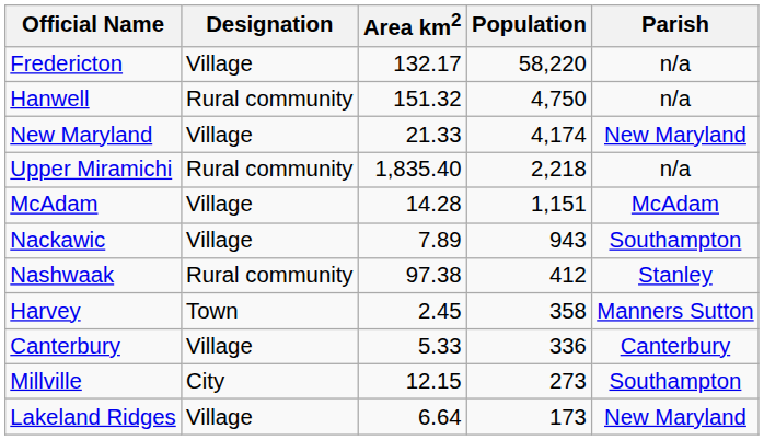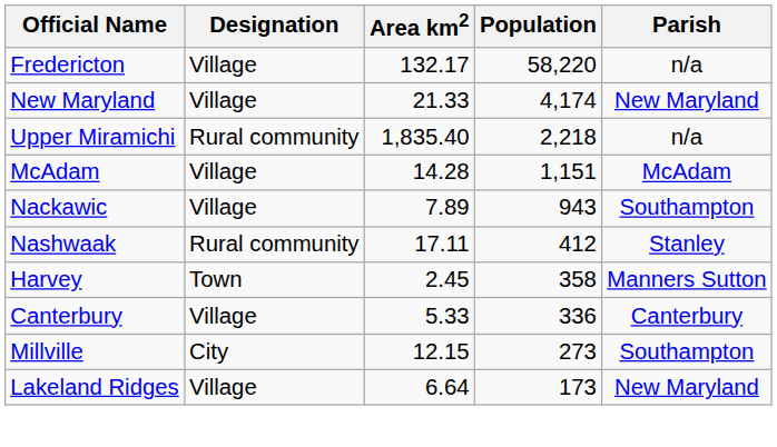 <table class="wikitable">
 <tr>
 <th>Official Name</th>
 <th>Designation</th>
 <th>Area km<sup>2</sup></th>
 <th>Population</th>
 <th>Parish</th>
 </tr>
 <tr>
 <td><a href='#'>Fredericton</a></td>
 <td>Village</td>
 <td align="right">132.17</td>
 <td align="right">58,220</td>
-<td align="center">n/a</td>
-</tr>
-<tr>
-<td><a href='#'>Hanwell</a></td>
-<td>Rural community</td>
-<td align="right">151.32</td>
-<td align="right">4,750</td>
 <td align="center">n/a</td>
 </tr>
 <tr>
 <td><a href='#'>New Maryland</a></td>
 <td>Village</td>
 <td align="right">21.33</td>
 <td align="right">4,174</td>
 <td align="center"><a href='#'>New Maryland</a></td>
 </tr>
 <tr>
 <td><a href='#'>Upper Miramichi</a></td>
 <td>Rural community</td>
 <td align="right">1,835.40</td>
 <td align="right">2,218</td>
 <td align="center">n/a</td>
 </tr>
 <tr>
 <td><a href='#'>McAdam</a></td>
 <td>Village</td>
 <td align="right">14.28</td>
 <td align="right">1,151</td>
 <td align="center"><a href='#'>McAdam</a></td>
 </tr>
 <tr>
 <td><a href='#'>Nackawic</a></td>
 <td>Village</td>
 <td align="right">7.89</td>
 <td align="right">943</td>
 <td align="center"><a href='#'>Southampton</a></td>
 </tr>
 <tr>
 <td><a href='#'>Nashwaak</a></td>
 <td>Rural community</td>
-<td align="right">97.38</td>
+<td align="right">17.11</td>
 <td align="right">412</td>
 <td align="center"><a href='#'>Stanley</a></td>
 </tr>
 <tr>
 <td><a href='#'>Harvey</a></td>
 <td>Town</td>
 <td align="right">2.45</td>
 <td align="right">358</td>
 <td align="center"><a href='#'>Manners Sutton</a></td>
 </tr>
 <tr>
 <td><a href='#'>Canterbury</a></td>
 <td>Village</td>
 <td align="right">5.33</td>
 <td align="right">336</td>
 <td align="center"><a href='#'>Canterbury</a></td>
 </tr>
 <tr>
 <td><a href='#'>Millville</a></td>
 <td>City</td>
 <td align="right">12.15</td>
 <td align="right">273</td>
 <td align="center"><a href='#'>Southampton</a></td>
 </tr>
 <tr>
 <td><a href='#'>Lakeland Ridges</a></td>
 <td>Village</td>
 <td align="right">6.64</td>
 <td align="right">173</td>
 <td align="center"><a href='#'>New Maryland</a></td>
 </tr>
 </table>
